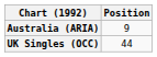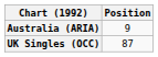 <table class="wikitable plainrowheaders" style="text-align:center">
 <tr>
 <th>Chart (1992)</th>
 <th>Position</th>
 </tr>
 <tr>
 <th scope="row">Australia (ARIA)</th>
 <td>9</td>
 </tr>
 <tr>
 <th scope="row">UK Singles (OCC)</th>
-<td>44</td>
+<td>87</td>
 </tr>
 </table>
